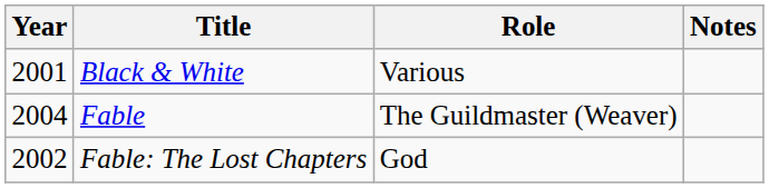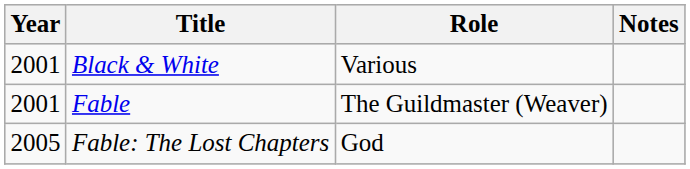 <table class="wikitable sortable">
 <tr>
 <th>Year</th>
 <th>Title</th>
 <th>Role</th>
 <th class="unsortable">Notes</th>
 </tr>
 <tr>
 <td>2001</td>
 <td><em><a href='#'>Black & White</a></em></td>
 <td>Various</td>
 <td></td>
 </tr>
 <tr>
-<td>2004</td>
+<td>2001</td>
 <td><a href='#'><em>Fable</em></a></td>
 <td>The Guildmaster (Weaver)</td>
 <td></td>
 </tr>
 <tr>
-<td>2002</td>
+<td>2005</td>
 <td><em>Fable: The Lost Chapters</em></td>
 <td>God</td>
 <td></td>
 </tr>
 </table>
